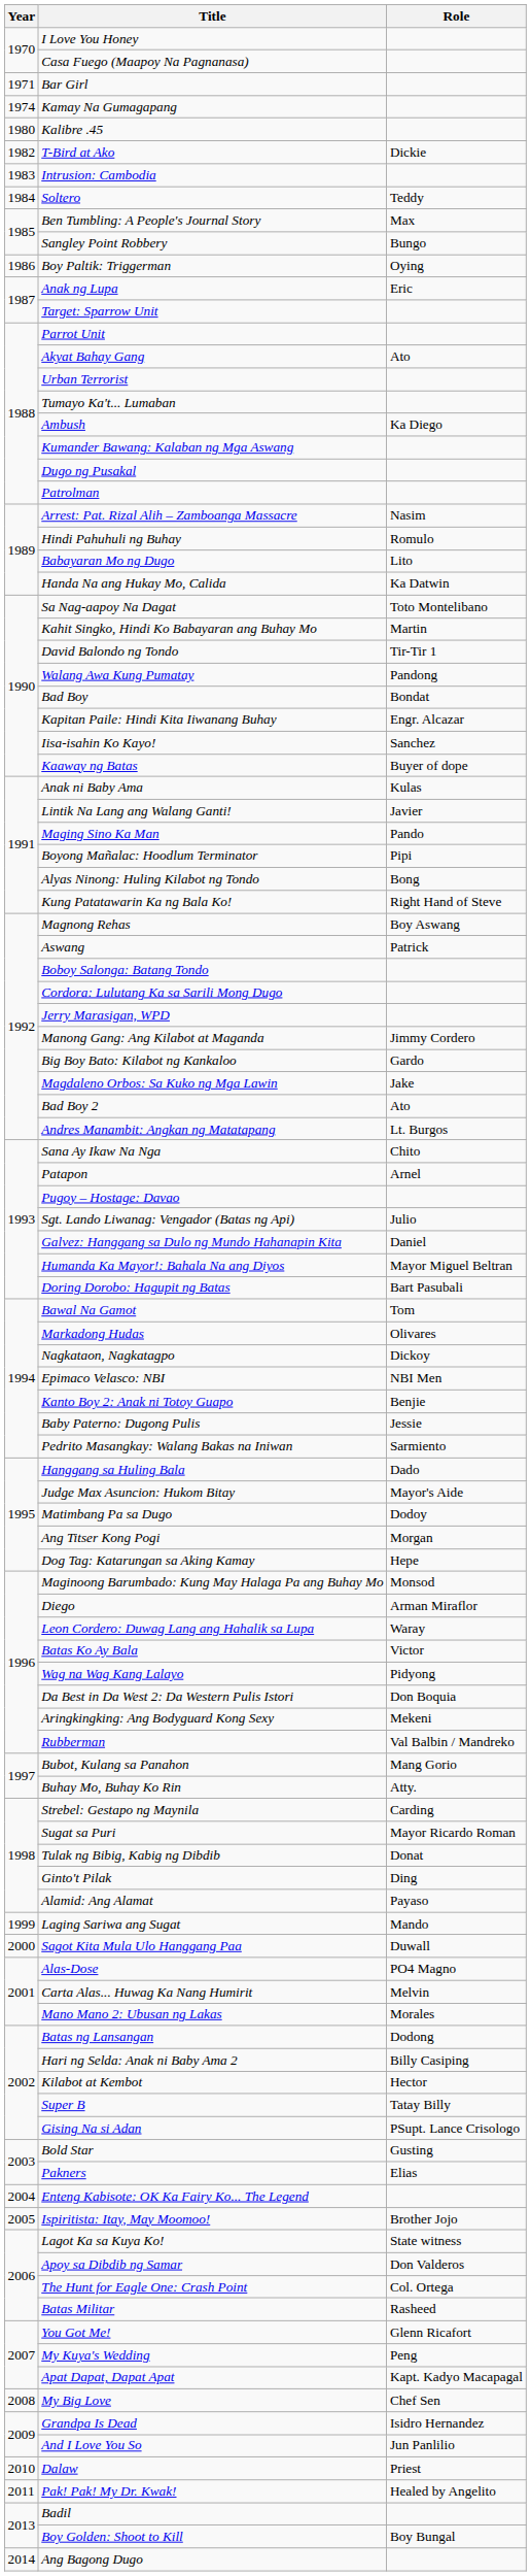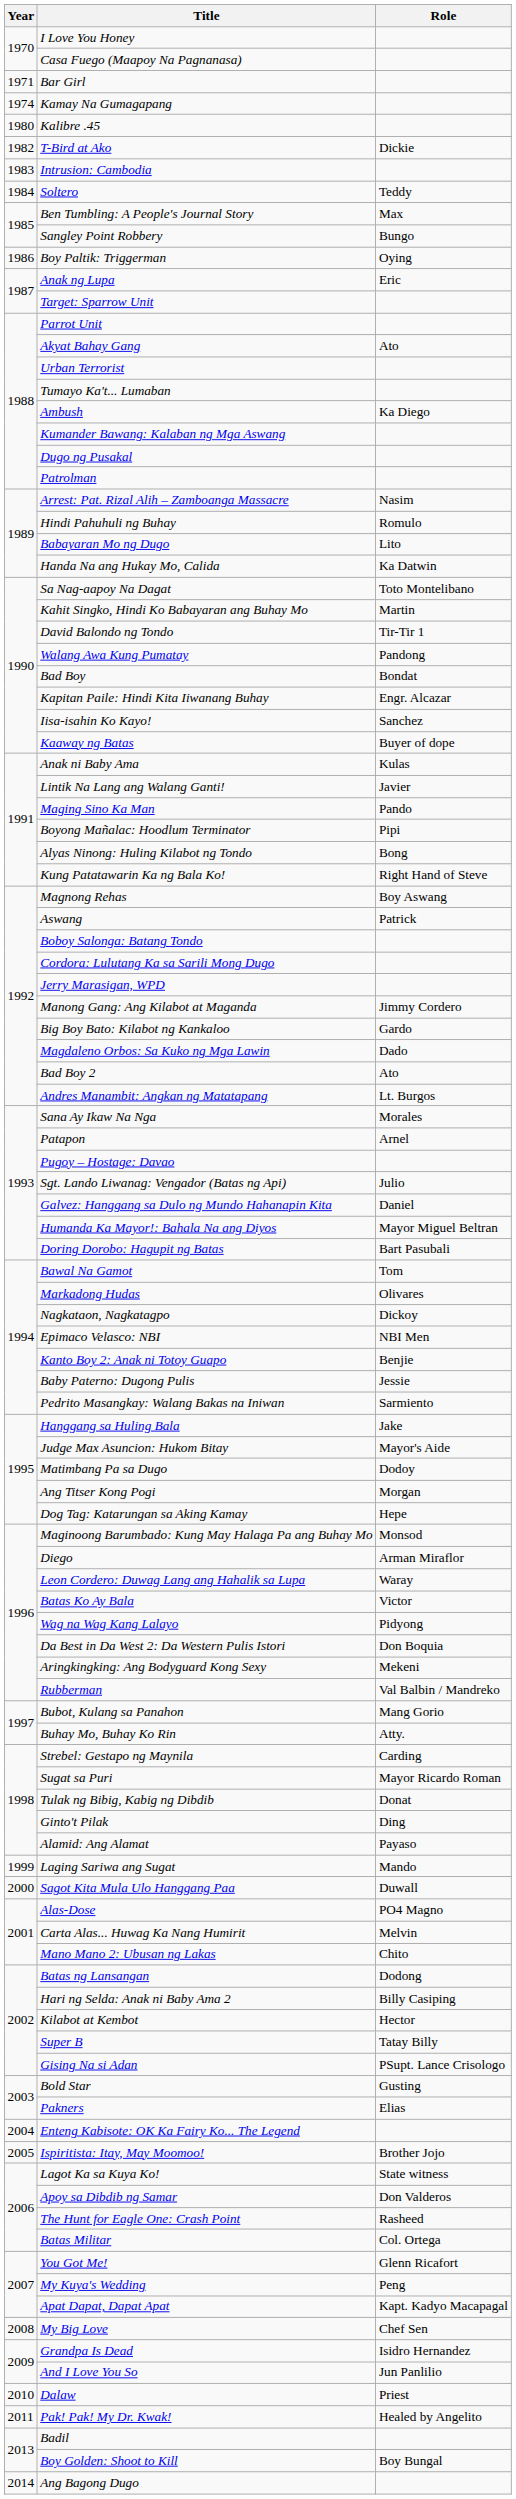 <table class="wikitable" style="font-size: 89%;">
 <tr>
 <th>Year</th>
 <th>Title</th>
 <th>Role</th>
 </tr>
 <tr>
 <td rowspan="2">1970</td>
 <td><em>I Love You Honey</em></td>
 <td></td>
 </tr>
 <tr>
 <td><em>Casa Fuego (Maapoy Na Pagnanasa)</em></td>
 <td></td>
 </tr>
 <tr>
 <td>1971</td>
 <td><em>Bar Girl</em></td>
 <td></td>
 </tr>
 <tr>
 <td>1974</td>
 <td><em>Kamay Na Gumagapang</em></td>
 <td></td>
 </tr>
 <tr>
 <td>1980</td>
 <td><em>Kalibre .45</em></td>
 <td></td>
 </tr>
 <tr>
 <td>1982</td>
 <td><em><a href='#'>T-Bird at Ako</a></em></td>
 <td>Dickie</td>
 </tr>
 <tr>
 <td>1983</td>
 <td><em><a href='#'>Intrusion: Cambodia</a></em></td>
 <td></td>
 </tr>
 <tr>
 <td>1984</td>
 <td><em><a href='#'>Soltero</a></em></td>
 <td>Teddy</td>
 </tr>
 <tr>
 <td rowspan="2">1985</td>
 <td><em>Ben Tumbling: A People's Journal Story</em></td>
 <td>Max</td>
 </tr>
 <tr>
 <td><em>Sangley Point Robbery</em></td>
 <td>Bungo</td>
 </tr>
 <tr>
 <td>1986</td>
 <td><em>Boy Paltik: Triggerman</em></td>
 <td>Oying</td>
 </tr>
 <tr>
 <td rowspan="2">1987</td>
 <td><em><a href='#'>Anak ng Lupa</a></em></td>
 <td>Eric</td>
 </tr>
 <tr>
 <td><em><a href='#'>Target: Sparrow Unit</a></em></td>
 <td></td>
 </tr>
 <tr>
 <td rowspan="8">1988</td>
 <td><em><a href='#'>Parrot Unit</a></em></td>
 <td></td>
 </tr>
 <tr>
 <td><em><a href='#'>Akyat Bahay Gang</a></em></td>
 <td>Ato</td>
 </tr>
 <tr>
 <td><em><a href='#'>Urban Terrorist</a></em></td>
 <td></td>
 </tr>
 <tr>
 <td><em>Tumayo Ka't... Lumaban</em></td>
 <td></td>
 </tr>
 <tr>
 <td><em><a href='#'>Ambush</a></em></td>
 <td>Ka Diego</td>
 </tr>
 <tr>
 <td><em><a href='#'>Kumander Bawang: Kalaban ng Mga Aswang</a></em></td>
 <td></td>
 </tr>
 <tr>
 <td><em><a href='#'>Dugo ng Pusakal</a></em></td>
 <td></td>
 </tr>
 <tr>
 <td><em><a href='#'>Patrolman</a></em></td>
 <td></td>
 </tr>
 <tr>
 <td rowspan="4">1989</td>
 <td><em><a href='#'>Arrest: Pat. Rizal Alih – Zamboanga Massacre</a></em></td>
 <td>Nasim</td>
 </tr>
 <tr>
 <td><em>Hindi Pahuhuli ng Buhay</em></td>
 <td>Romulo</td>
 </tr>
 <tr>
 <td><em><a href='#'>Babayaran Mo ng Dugo</a></em></td>
 <td>Lito</td>
 </tr>
 <tr>
 <td><em>Handa Na ang Hukay Mo, Calida</em></td>
 <td>Ka Datwin</td>
 </tr>
 <tr>
 <td rowspan="8">1990</td>
 <td><em>Sa Nag-aapoy Na Dagat</em></td>
 <td>Toto Montelibano</td>
 </tr>
 <tr>
 <td><em>Kahit Singko, Hindi Ko Babayaran ang Buhay Mo</em></td>
 <td>Martin</td>
 </tr>
 <tr>
 <td><em>David Balondo ng Tondo</em></td>
 <td>Tir-Tir 1</td>
 </tr>
 <tr>
 <td><em><a href='#'>Walang Awa Kung Pumatay</a></em></td>
 <td>Pandong</td>
 </tr>
 <tr>
 <td><em>Bad Boy</em></td>
 <td>Bondat</td>
 </tr>
 <tr>
 <td><em>Kapitan Paile: Hindi Kita Iiwanang Buhay</em></td>
 <td>Engr. Alcazar </td>
 </tr>
 <tr>
 <td><em>Iisa-isahin Ko Kayo!</em></td>
 <td>Sanchez</td>
 </tr>
 <tr>
 <td><em><a href='#'>Kaaway ng Batas</a></em></td>
 <td>Buyer of dope</td>
 </tr>
 <tr>
 <td rowspan="6">1991</td>
 <td><em>Anak ni Baby Ama</em></td>
 <td>Kulas</td>
 </tr>
 <tr>
 <td><em>Lintik Na Lang ang Walang Ganti!</em></td>
 <td>Javier</td>
 </tr>
 <tr>
 <td><em><a href='#'>Maging Sino Ka Man</a></em></td>
 <td>Pando</td>
 </tr>
 <tr>
 <td><em>Boyong Mañalac: Hoodlum Terminator</em></td>
 <td>Pipi </td>
 </tr>
 <tr>
 <td><em>Alyas Ninong: Huling Kilabot ng Tondo</em></td>
 <td>Bong</td>
 </tr>
 <tr>
 <td><em>Kung Patatawarin Ka ng Bala Ko!</em></td>
 <td>Right Hand of Steve</td>
 </tr>
 <tr>
 <td rowspan="10">1992</td>
 <td><em>Magnong Rehas</em></td>
 <td>Boy Aswang</td>
 </tr>
 <tr>
 <td><em>Aswang</em></td>
 <td>Patrick</td>
 </tr>
 <tr>
 <td><em><a href='#'>Boboy Salonga: Batang Tondo</a></em></td>
 <td></td>
 </tr>
 <tr>
 <td><em><a href='#'>Cordora: Lulutang Ka sa Sarili Mong Dugo</a></em></td>
 <td></td>
 </tr>
 <tr>
 <td><em><a href='#'>Jerry Marasigan, WPD</a></em></td>
 <td></td>
 </tr>
 <tr>
 <td><em>Manong Gang: Ang Kilabot at Maganda</em></td>
 <td>Jimmy Cordero</td>
 </tr>
 <tr>
 <td><em>Big Boy Bato: Kilabot ng Kankaloo</em></td>
 <td>Gardo</td>
 </tr>
 <tr>
 <td><em><a href='#'>Magdaleno Orbos: Sa Kuko ng Mga Lawin</a></em></td>
-<td>Jake</td>
+<td>Dado</td>
 </tr>
 <tr>
 <td><em>Bad Boy 2</em></td>
 <td>Ato</td>
 </tr>
 <tr>
 <td><em><a href='#'>Andres Manambit: Angkan ng Matatapang</a></em></td>
 <td>Lt. Burgos</td>
 </tr>
 <tr>
 <td rowspan="7">1993</td>
 <td><em>Sana Ay Ikaw Na Nga</em></td>
-<td>Chito</td>
+<td>Morales</td>
 </tr>
 <tr>
 <td><em>Patapon</em></td>
 <td>Arnel</td>
 </tr>
 <tr>
 <td><em><a href='#'>Pugoy – Hostage: Davao</a></em></td>
 <td></td>
 </tr>
 <tr>
 <td><em>Sgt. Lando Liwanag: Vengador (Batas ng Api)</em></td>
 <td>Julio</td>
 </tr>
 <tr>
 <td><em><a href='#'>Galvez: Hanggang sa Dulo ng Mundo Hahanapin Kita</a></em></td>
 <td>Daniel</td>
 </tr>
 <tr>
 <td><em><a href='#'>Humanda Ka Mayor!: Bahala Na ang Diyos</a></em></td>
 <td>Mayor Miguel Beltran</td>
 </tr>
 <tr>
 <td><em><a href='#'>Doring Dorobo: Hagupit ng Batas</a></em></td>
 <td>Bart Pasubali</td>
 </tr>
 <tr>
 <td rowspan="7">1994</td>
 <td><em><a href='#'>Bawal Na Gamot</a></em></td>
 <td>Tom</td>
 </tr>
 <tr>
 <td><em><a href='#'>Markadong Hudas</a></em></td>
 <td>Olivares</td>
 </tr>
 <tr>
 <td><em>Nagkataon, Nagkatagpo</em></td>
 <td>Dickoy</td>
 </tr>
 <tr>
 <td><em>Epimaco Velasco: NBI</em></td>
 <td>NBI Men</td>
 </tr>
 <tr>
 <td><em><a href='#'>Kanto Boy 2: Anak ni Totoy Guapo</a></em></td>
 <td>Benjie</td>
 </tr>
 <tr>
 <td><em>Baby Paterno: Dugong Pulis</em></td>
 <td>Jessie</td>
 </tr>
 <tr>
 <td><em>Pedrito Masangkay: Walang Bakas na Iniwan</em></td>
 <td>Sarmiento</td>
 </tr>
 <tr>
 <td rowspan="5">1995</td>
 <td><em><a href='#'>Hanggang sa Huling Bala</a></em></td>
-<td>Dado</td>
+<td>Jake</td>
 </tr>
 <tr>
 <td><em>Judge Max Asuncion: Hukom Bitay</em></td>
 <td>Mayor's Aide</td>
 </tr>
 <tr>
 <td><em>Matimbang Pa sa Dugo</em></td>
 <td>Dodoy</td>
 </tr>
 <tr>
 <td><em>Ang Titser Kong Pogi</em></td>
 <td>Morgan</td>
 </tr>
 <tr>
 <td><em>Dog Tag: Katarungan sa Aking Kamay</em></td>
 <td>Hepe </td>
 </tr>
 <tr>
 <td rowspan="8">1996</td>
 <td><em>Maginoong Barumbado: Kung May Halaga Pa ang Buhay Mo</em></td>
 <td>Monsod</td>
 </tr>
 <tr>
 <td><em>Diego</em></td>
 <td>Arman Miraflor</td>
 </tr>
 <tr>
 <td><em><a href='#'>Leon Cordero: Duwag Lang ang Hahalik sa Lupa</a></em></td>
 <td>Waray</td>
 </tr>
 <tr>
 <td><em><a href='#'>Batas Ko Ay Bala</a></em></td>
 <td>Victor</td>
 </tr>
 <tr>
 <td><em><a href='#'>Wag na Wag Kang Lalayo</a></em></td>
 <td>Pidyong</td>
 </tr>
 <tr>
 <td><em>Da Best in Da West 2: Da Western Pulis Istori</em></td>
 <td>Don Boquia</td>
 </tr>
 <tr>
 <td><em>Aringkingking: Ang Bodyguard Kong Sexy</em></td>
 <td>Mekeni</td>
 </tr>
 <tr>
 <td><em><a href='#'>Rubberman</a></em></td>
 <td>Val Balbin / Mandreko</td>
 </tr>
 <tr>
 <td rowspan="2">1997</td>
 <td><em>Bubot, Kulang sa Panahon</em></td>
 <td>Mang Gorio</td>
 </tr>
 <tr>
 <td><em>Buhay Mo, Buhay Ko Rin</em></td>
 <td>Atty.</td>
 </tr>
 <tr>
 <td rowspan="5">1998</td>
 <td><em>Strebel: Gestapo ng Maynila</em></td>
 <td>Carding</td>
 </tr>
 <tr>
 <td><em>Sugat sa Puri</em></td>
 <td>Mayor Ricardo Roman</td>
 </tr>
 <tr>
 <td><em>Tulak ng Bibig, Kabig ng Dibdib</em></td>
 <td>Donat</td>
 </tr>
 <tr>
 <td><em>Ginto't Pilak</em></td>
 <td>Ding</td>
 </tr>
 <tr>
 <td><em>Alamid: Ang Alamat</em></td>
 <td>Payaso</td>
 </tr>
 <tr>
 <td>1999</td>
 <td><em>Laging Sariwa ang Sugat</em></td>
 <td>Mando</td>
 </tr>
 <tr>
 <td>2000</td>
 <td><em><a href='#'>Sagot Kita Mula Ulo Hanggang Paa</a></em></td>
 <td>Duwall</td>
 </tr>
 <tr>
 <td rowspan="3">2001</td>
 <td><em><a href='#'>Alas-Dose</a></em></td>
 <td>PO4 Magno</td>
 </tr>
 <tr>
 <td><em>Carta Alas... Huwag Ka Nang Humirit</em></td>
 <td>Melvin</td>
 </tr>
 <tr>
 <td><em><a href='#'>Mano Mano 2: Ubusan ng Lakas</a></em></td>
-<td>Morales</td>
+<td>Chito</td>
 </tr>
 <tr>
 <td rowspan="5">2002</td>
 <td><em><a href='#'>Batas ng Lansangan</a></em></td>
 <td>Dodong</td>
 </tr>
 <tr>
 <td><em>Hari ng Selda: Anak ni Baby Ama 2</em></td>
 <td>Billy Casiping</td>
 </tr>
 <tr>
 <td><em>Kilabot at Kembot</em></td>
 <td>Hector</td>
 </tr>
 <tr>
 <td><em><a href='#'>Super B</a></em></td>
 <td>Tatay Billy</td>
 </tr>
 <tr>
 <td><em><a href='#'>Gising Na si Adan</a></em></td>
 <td>PSupt. Lance Crisologo</td>
 </tr>
 <tr>
 <td rowspan="2">2003</td>
 <td><em>Bold Star</em></td>
 <td>Gusting</td>
 </tr>
 <tr>
 <td><em><a href='#'>Pakners</a></em></td>
 <td>Elias</td>
 </tr>
 <tr>
 <td>2004</td>
 <td><em><a href='#'>Enteng Kabisote: OK Ka Fairy Ko... The Legend</a></em></td>
 <td></td>
 </tr>
 <tr>
 <td>2005</td>
 <td><em><a href='#'>Ispiritista: Itay, May Moomoo!</a></em></td>
 <td>Brother Jojo</td>
 </tr>
 <tr>
 <td rowspan="4">2006</td>
 <td><em>Lagot Ka sa Kuya Ko!</em></td>
 <td>State witness</td>
 </tr>
 <tr>
 <td><em><a href='#'>Apoy sa Dibdib ng Samar</a></em></td>
 <td>Don Valderos</td>
 </tr>
 <tr>
 <td><em><a href='#'>The Hunt for Eagle One: Crash Point</a></em></td>
-<td>Col. Ortega</td>
+<td>Rasheed</td>
 </tr>
 <tr>
 <td><em><a href='#'>Batas Militar</a></em></td>
-<td>Rasheed</td>
+<td>Col. Ortega</td>
 </tr>
 <tr>
 <td rowspan="3">2007</td>
 <td><em><a href='#'>You Got Me!</a></em></td>
 <td>Glenn Ricafort</td>
 </tr>
 <tr>
 <td><em><a href='#'>My Kuya's Wedding</a></em></td>
 <td>Peng</td>
 </tr>
 <tr>
 <td><em><a href='#'>Apat Dapat, Dapat Apat</a></em></td>
 <td>Kapt. Kadyo Macapagal</td>
 </tr>
 <tr>
 <td>2008</td>
 <td><em><a href='#'>My Big Love</a></em></td>
 <td>Chef Sen</td>
 </tr>
 <tr>
 <td rowspan="2">2009</td>
 <td><em><a href='#'>Grandpa Is Dead</a></em></td>
 <td>Isidro Hernandez</td>
 </tr>
 <tr>
 <td><em><a href='#'>And I Love You So</a></em></td>
 <td>Jun Panlilio</td>
 </tr>
 <tr>
 <td>2010</td>
 <td><em><a href='#'>Dalaw</a></em></td>
 <td>Priest</td>
 </tr>
 <tr>
 <td>2011</td>
 <td><em><a href='#'>Pak! Pak! My Dr. Kwak!</a></em></td>
 <td>Healed by Angelito</td>
 </tr>
 <tr>
 <td rowspan="2">2013</td>
 <td><em>Badil</em></td>
 <td></td>
 </tr>
 <tr>
 <td><em><a href='#'>Boy Golden: Shoot to Kill</a></em></td>
 <td>Boy Bungal</td>
 </tr>
 <tr>
 <td>2014</td>
 <td><em>Ang Bagong Dugo</em></td>
 <td></td>
 </tr>
 </table>
